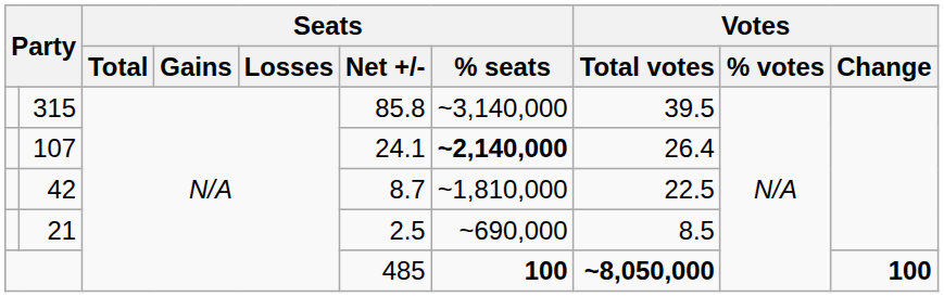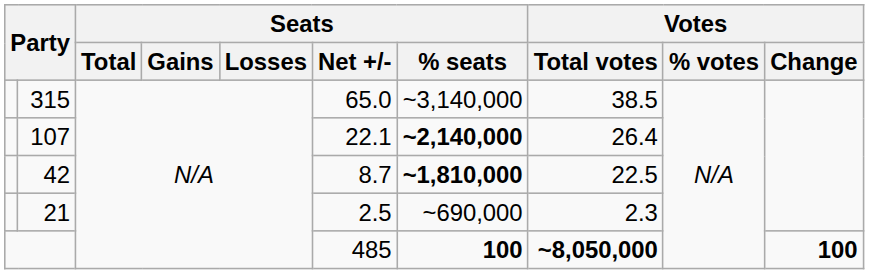 <table class="wikitable sortable" style="text-align:right; font-size:95%;">
 <tr>
 <th colspan="2" rowspan="2">Party</th>
 <th colspan="5">Seats</th>
 <th colspan="3">Votes</th>
 </tr>
 <tr>
 <th>Total</th>
 <th>Gains</th>
 <th>Losses</th>
 <th>Net +/-</th>
 <th>% seats</th>
 <th>Total votes</th>
 <th>% votes</th>
 <th>Change</th>
 </tr>
 <tr>
 <td></td>
 <td align="right">315</td>
 <td colspan="3" rowspan="5" style="text-align:center"><em>N/A</em></td>
-<td align="right">85.8</td>
+<td align="right">65.0</td>
 <td align="right">~3,140,000</td>
-<td align="right">39.5</td>
+<td align="right">38.5</td>
 <td rowspan="5" style="text-align:center"><em>N/A</em></td>
 </tr>
 <tr>
 <td></td>
 <td align="right">107</td>
-<td align="right">24.1</td>
+<td align="right">22.1</td>
 <td align="right"><strong>~2,140,000</strong></td>
 <td align="right">26.4</td>
 </tr>
 <tr>
 <td></td>
 <td align="right">42</td>
 <td align="right">8.7</td>
-<td align="right">~1,810,000</td>
+<td align="right"><strong>~1,810,000</strong></td>
 <td align="right">22.5</td>
 </tr>
 <tr>
 <td></td>
 <td align="right">21</td>
 <td align="right">2.5</td>
 <td align="right">~690,000</td>
-<td align="right">8.5</td>
+<td align="right">2.3</td>
 </tr>
 <tr>
 <td colspan="2" style="text-align:right"></td>
 <td align="right">485</td>
 <td align="right"><strong>100</strong></td>
 <td align="right"><strong>~8,050,000</strong></td>
 <td align="right"><strong>100</strong></td>
 </tr>
 </table>
